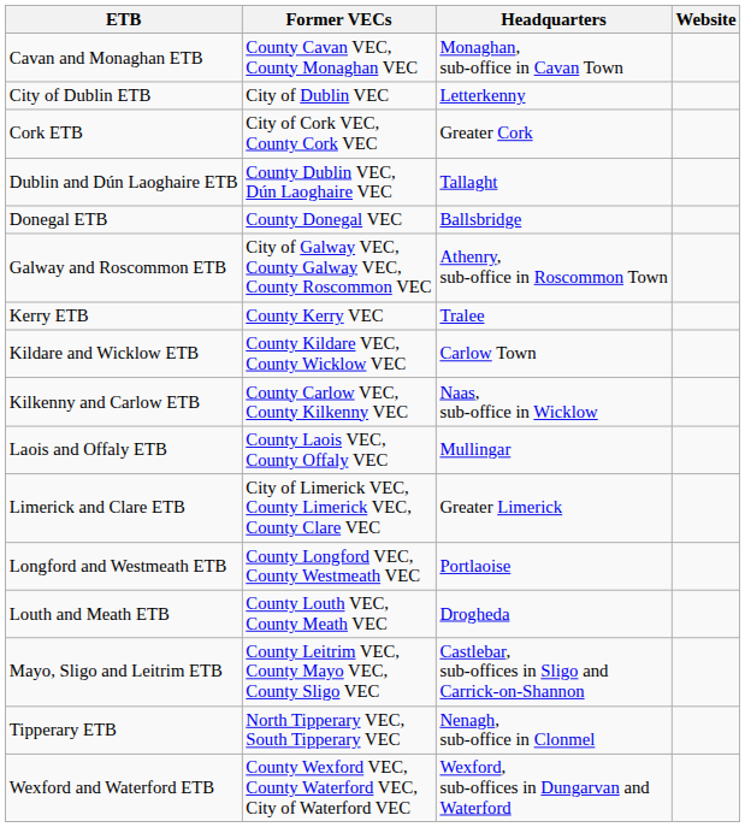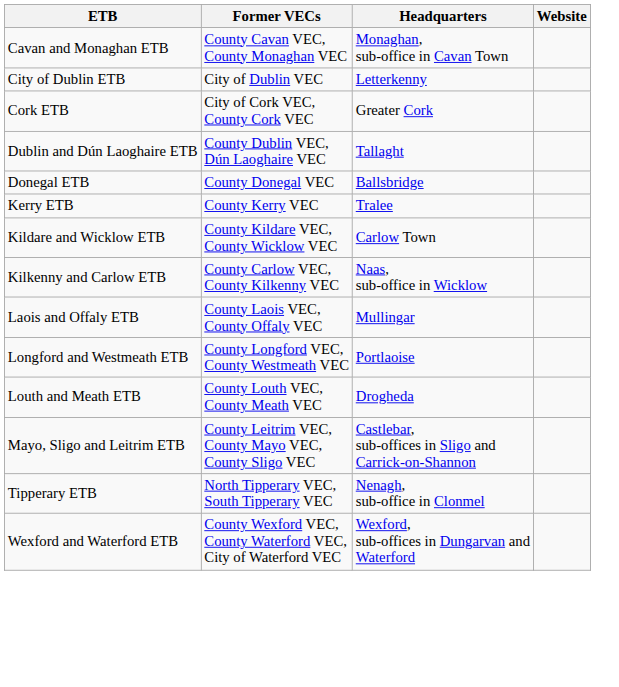 <table class="wikitable">
 <tr>
 <th>ETB</th>
 <th>Former VECs</th>
 <th>Headquarters</th>
 <th>Website</th>
 </tr>
 <tr>
 <td>Cavan and Monaghan ETB</td>
 <td><a href='#'>County Cavan</a> VEC,<br><a href='#'>County Monaghan</a> VEC</td>
 <td><a href='#'>Monaghan</a>,<br>sub-office in <a href='#'>Cavan</a> Town</td>
 <td></td>
 </tr>
 <tr>
 <td>City of Dublin ETB</td>
 <td>City of <a href='#'>Dublin</a> VEC</td>
 <td><a href='#'>Letterkenny</a></td>
 <td></td>
 </tr>
 <tr>
 <td>Cork ETB</td>
 <td>City of Cork VEC,<br><a href='#'>County Cork</a> VEC</td>
 <td>Greater <a href='#'>Cork</a></td>
 <td></td>
 </tr>
 <tr>
 <td>Dublin and Dún Laoghaire ETB</td>
 <td><a href='#'>County Dublin</a> VEC,<br><a href='#'>Dún Laoghaire</a> VEC</td>
 <td><a href='#'>Tallaght</a></td>
 <td></td>
 </tr>
 <tr>
 <td>Donegal ETB</td>
 <td><a href='#'>County Donegal</a> VEC</td>
 <td><a href='#'>Ballsbridge</a></td>
 <td></td>
 </tr>
 <tr>
-<td>Galway and Roscommon ETB</td>
-<td>City of <a href='#'>Galway</a> VEC,<br><a href='#'>County Galway</a> VEC,<br><a href='#'>County Roscommon</a> VEC</td>
-<td><a href='#'>Athenry</a>,<br>sub-office in <a href='#'>Roscommon</a> Town</td>
-<td></td>
-</tr>
-<tr>
 <td>Kerry ETB</td>
 <td><a href='#'>County Kerry</a> VEC</td>
 <td><a href='#'>Tralee</a></td>
 <td></td>
 </tr>
 <tr>
 <td>Kildare and Wicklow ETB</td>
 <td><a href='#'>County Kildare</a> VEC, <br><a href='#'>County Wicklow</a> VEC</td>
 <td><a href='#'>Carlow</a> Town</td>
 <td></td>
 </tr>
 <tr>
 <td>Kilkenny and Carlow ETB</td>
 <td><a href='#'>County Carlow</a> VEC,<br> <a href='#'>County Kilkenny</a> VEC</td>
 <td><a href='#'>Naas</a>,<br>sub-office in <a href='#'>Wicklow</a></td>
 <td></td>
 </tr>
 <tr>
 <td>Laois and Offaly ETB</td>
 <td><a href='#'>County Laois</a> VEC,<br> <a href='#'>County Offaly</a> VEC</td>
 <td><a href='#'>Mullingar</a></td>
-<td></td>
-</tr>
-<tr>
-<td>Limerick and Clare ETB</td>
-<td>City of Limerick VEC, <br><a href='#'>County Limerick</a> VEC, <br><a href='#'>County Clare</a> VEC</td>
-<td>Greater <a href='#'>Limerick</a></td>
 <td></td>
 </tr>
 <tr>
 <td>Longford and Westmeath ETB</td>
 <td><a href='#'>County Longford</a> VEC,<br> <a href='#'>County Westmeath</a> VEC</td>
 <td><a href='#'>Portlaoise</a></td>
 <td></td>
 </tr>
 <tr>
 <td>Louth and Meath ETB</td>
 <td><a href='#'>County Louth</a> VEC,<br> <a href='#'>County Meath</a> VEC</td>
 <td><a href='#'>Drogheda</a></td>
 <td></td>
 </tr>
 <tr>
 <td>Mayo, Sligo and Leitrim ETB</td>
 <td><a href='#'>County Leitrim</a> VEC,<br> <a href='#'>County Mayo</a> VEC,<br> <a href='#'>County Sligo</a> VEC</td>
 <td><a href='#'>Castlebar</a>,<br>sub-offices in <a href='#'>Sligo</a> and<br><a href='#'>Carrick-on-Shannon</a></td>
 <td></td>
 </tr>
 <tr>
 <td>Tipperary ETB</td>
 <td><a href='#'>North Tipperary</a> VEC, <br><a href='#'>South Tipperary</a> VEC</td>
 <td><a href='#'>Nenagh</a>,<br>sub-office in <a href='#'>Clonmel</a></td>
 <td></td>
 </tr>
 <tr>
 <td>Wexford and Waterford ETB</td>
 <td><a href='#'>County Wexford</a> VEC,<br> <a href='#'>County Waterford</a> VEC,<br> City of Waterford VEC</td>
 <td><a href='#'>Wexford</a>,<br>sub-offices in <a href='#'>Dungarvan</a> and<br><a href='#'>Waterford</a></td>
 <td></td>
 </tr>
 </table>
